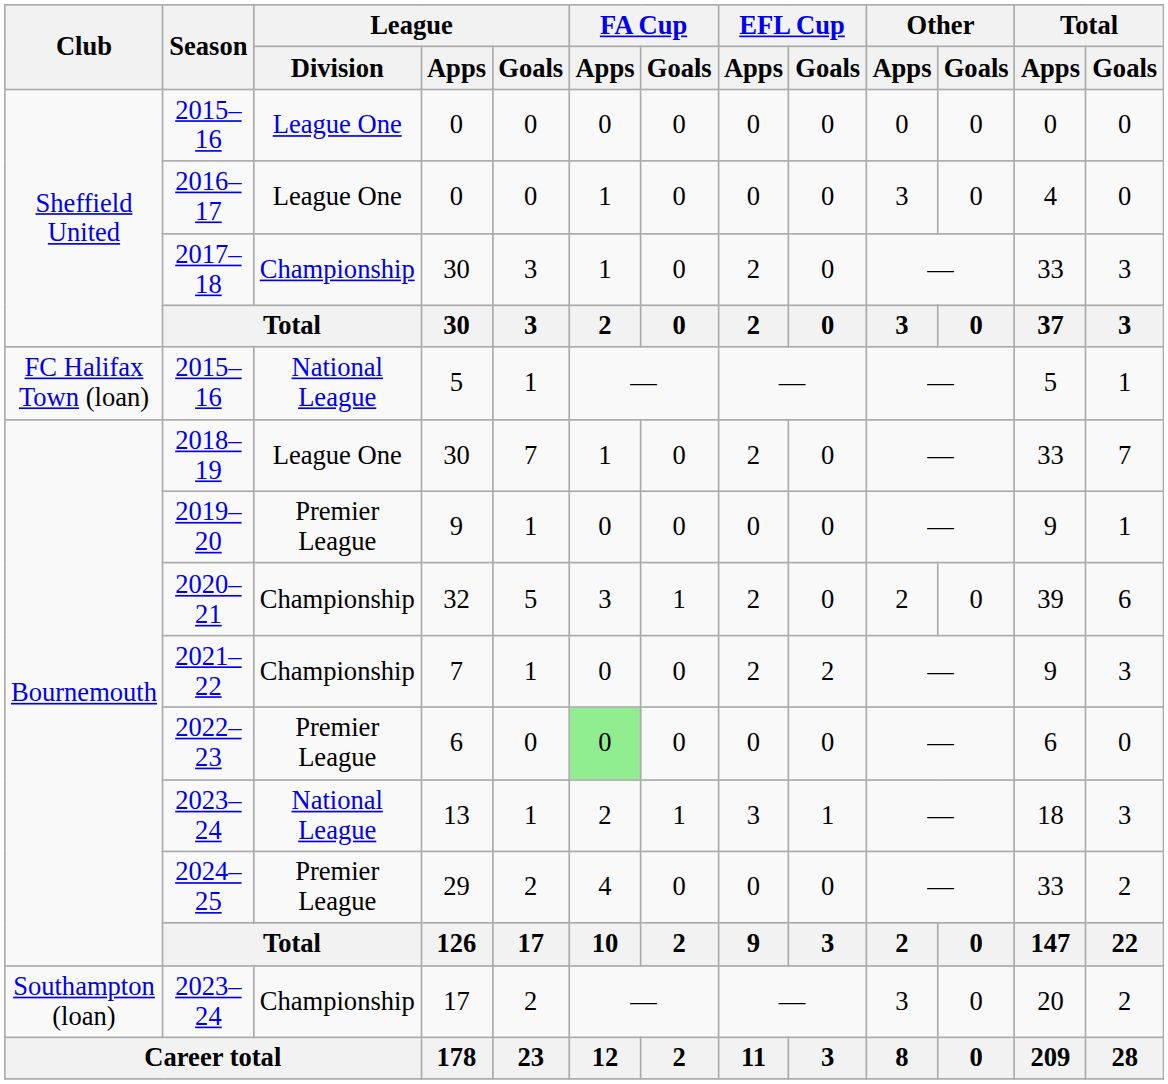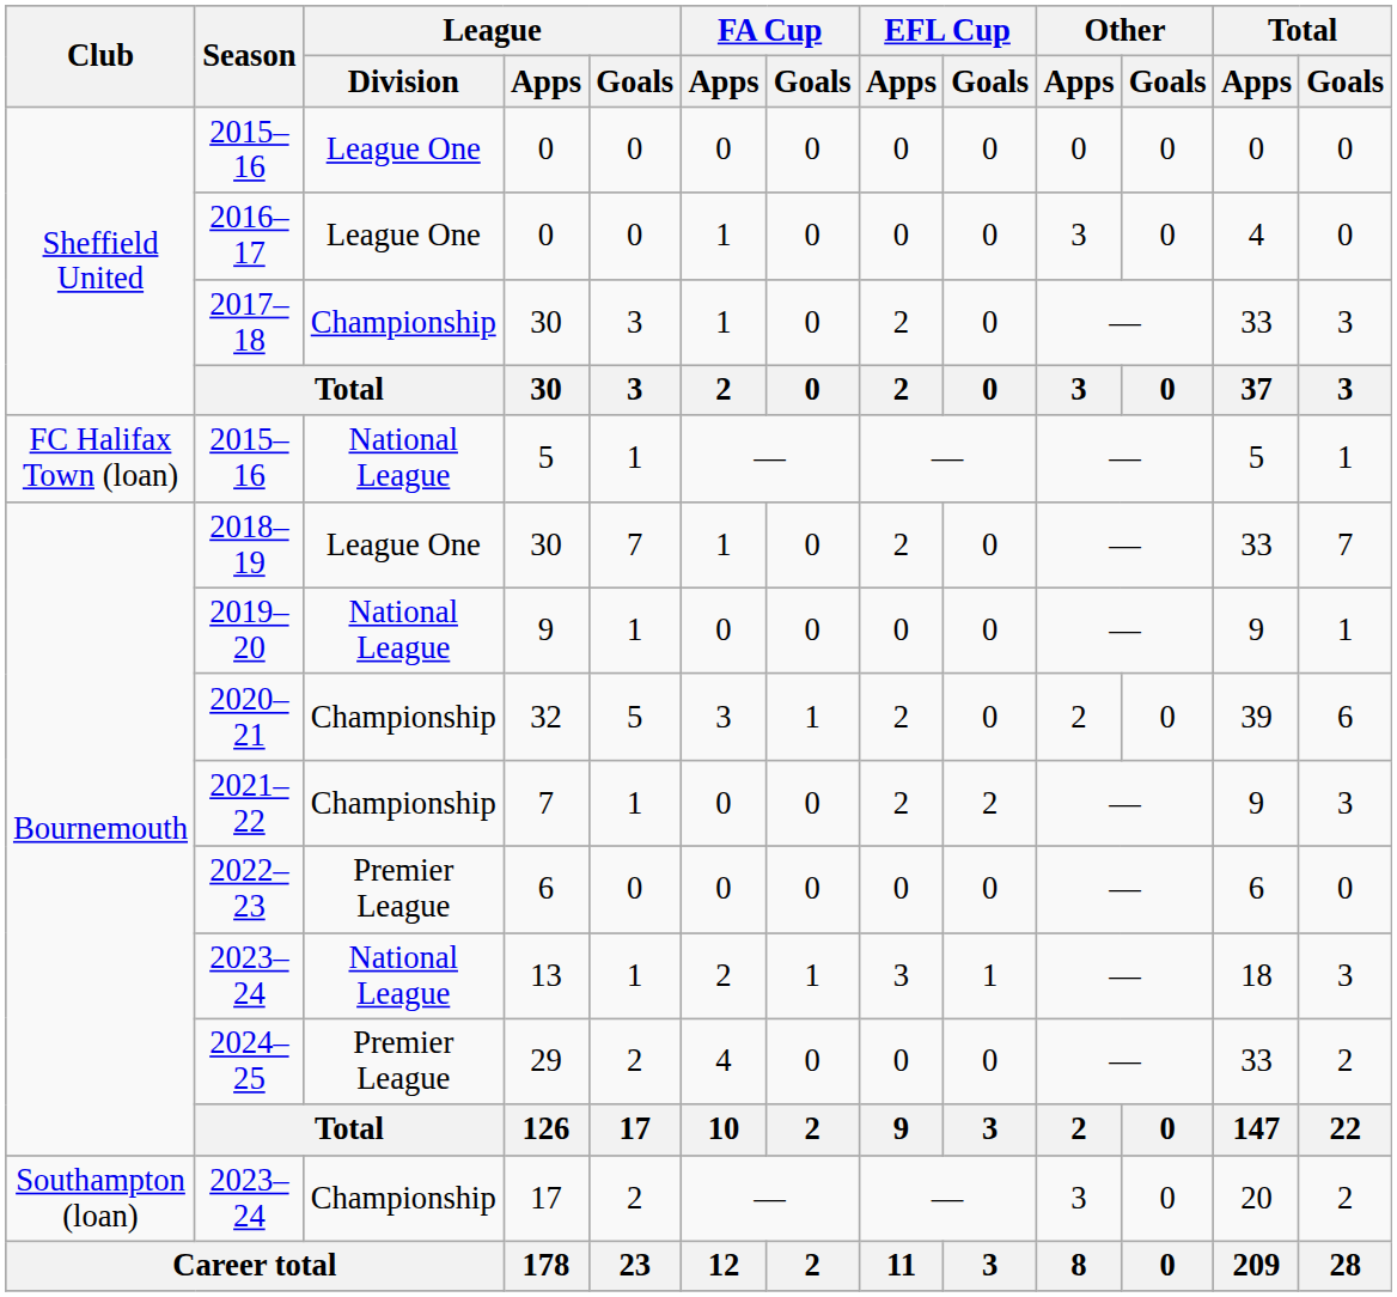 <table class="wikitable" style="text-align:center">
 <tr>
 <th rowspan="2">Club</th>
 <th rowspan="2">Season</th>
 <th colspan="3">League</th>
 <th colspan="2"><a href='#'>FA Cup</a></th>
 <th colspan="2"><a href='#'>EFL Cup</a></th>
 <th colspan="2">Other</th>
 <th colspan="2">Total</th>
 </tr>
 <tr>
 <th>Division</th>
 <th>Apps</th>
 <th>Goals</th>
 <th>Apps</th>
 <th>Goals</th>
 <th>Apps</th>
 <th>Goals</th>
 <th>Apps</th>
 <th>Goals</th>
 <th>Apps</th>
 <th>Goals</th>
 </tr>
 <tr>
 <td rowspan="4"><a href='#'>Sheffield United</a></td>
 <td><a href='#'>2015–16</a></td>
 <td><a href='#'>League One</a></td>
 <td>0</td>
 <td>0</td>
 <td>0</td>
 <td>0</td>
 <td>0</td>
 <td>0</td>
 <td>0</td>
 <td>0</td>
 <td>0</td>
 <td>0</td>
 </tr>
 <tr>
 <td><a href='#'>2016–17</a></td>
 <td>League One</td>
 <td>0</td>
 <td>0</td>
 <td>1</td>
 <td>0</td>
 <td>0</td>
 <td>0</td>
 <td>3</td>
 <td>0</td>
 <td>4</td>
 <td>0</td>
 </tr>
 <tr>
 <td><a href='#'>2017–18</a></td>
 <td><a href='#'>Championship</a></td>
 <td>30</td>
 <td>3</td>
 <td>1</td>
 <td>0</td>
 <td>2</td>
 <td>0</td>
 <td colspan="2">—</td>
 <td>33</td>
 <td>3</td>
 </tr>
 <tr>
 <th colspan="2">Total</th>
 <th>30</th>
 <th>3</th>
 <th>2</th>
 <th>0</th>
 <th>2</th>
 <th>0</th>
 <th>3</th>
 <th>0</th>
 <th>37</th>
 <th>3</th>
 </tr>
 <tr>
 <td><a href='#'>FC Halifax Town</a> (loan)</td>
 <td><a href='#'>2015–16</a></td>
 <td><a href='#'>National League</a></td>
 <td>5</td>
 <td>1</td>
 <td colspan="2">—</td>
 <td colspan="2">—</td>
 <td colspan="2">—</td>
 <td>5</td>
 <td>1</td>
 </tr>
 <tr>
 <td rowspan="8"><a href='#'>Bournemouth</a></td>
 <td><a href='#'>2018–19</a></td>
 <td>League One</td>
 <td>30</td>
 <td>7</td>
 <td>1</td>
 <td>0</td>
 <td>2</td>
 <td>0</td>
 <td colspan="2">—</td>
 <td>33</td>
 <td>7</td>
 </tr>
 <tr>
 <td><a href='#'>2019–20</a></td>
-<td>Premier League</td>
+<td><a href='#'>National League</a></td>
 <td>9</td>
 <td>1</td>
 <td>0</td>
 <td>0</td>
 <td>0</td>
 <td>0</td>
 <td colspan="2">—</td>
 <td>9</td>
 <td>1</td>
 </tr>
 <tr>
 <td><a href='#'>2020–21</a></td>
 <td>Championship</td>
 <td>32</td>
 <td>5</td>
 <td>3</td>
 <td>1</td>
 <td>2</td>
 <td>0</td>
 <td>2</td>
 <td>0</td>
 <td>39</td>
 <td>6</td>
 </tr>
 <tr>
 <td><a href='#'>2021–22</a></td>
 <td>Championship</td>
 <td>7</td>
 <td>1</td>
 <td>0</td>
 <td>0</td>
 <td>2</td>
 <td>2</td>
 <td colspan="2">—</td>
 <td>9</td>
 <td>3</td>
 </tr>
 <tr>
 <td><a href='#'>2022–23</a></td>
 <td>Premier League</td>
 <td>6</td>
 <td>0</td>
-<td style="background: lightgreen;">0</td>
+<td>0</td>
 <td>0</td>
 <td>0</td>
 <td>0</td>
 <td colspan="2">—</td>
 <td>6</td>
 <td>0</td>
 </tr>
 <tr>
 <td><a href='#'>2023–24</a></td>
 <td><a href='#'>National League</a></td>
 <td>13</td>
 <td>1</td>
 <td>2</td>
 <td>1</td>
 <td>3</td>
 <td>1</td>
 <td colspan="2">—</td>
 <td>18</td>
 <td>3</td>
 </tr>
 <tr>
 <td><a href='#'>2024–25</a></td>
 <td>Premier League</td>
 <td>29</td>
 <td>2</td>
 <td>4</td>
 <td>0</td>
 <td>0</td>
 <td>0</td>
 <td colspan="2">—</td>
 <td>33</td>
 <td>2</td>
 </tr>
 <tr>
 <th colspan="2">Total</th>
 <th>126</th>
 <th>17</th>
 <th>10</th>
 <th>2</th>
 <th>9</th>
 <th>3</th>
 <th>2</th>
 <th>0</th>
 <th>147</th>
 <th>22</th>
 </tr>
 <tr>
 <td><a href='#'>Southampton</a> (loan)</td>
 <td><a href='#'>2023–24</a></td>
 <td>Championship</td>
 <td>17</td>
 <td>2</td>
 <td colspan="2">—</td>
 <td colspan="2">—</td>
 <td>3</td>
 <td>0</td>
 <td>20</td>
 <td>2</td>
 </tr>
 <tr>
 <th colspan="3">Career total</th>
 <th>178</th>
 <th>23</th>
 <th>12</th>
 <th>2</th>
 <th>11</th>
 <th>3</th>
 <th>8</th>
 <th>0</th>
 <th>209</th>
 <th>28</th>
 </tr>
 </table>
